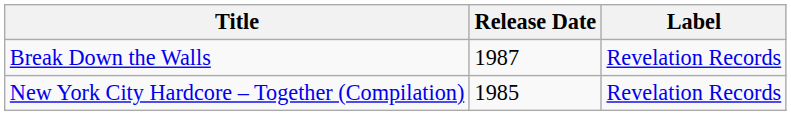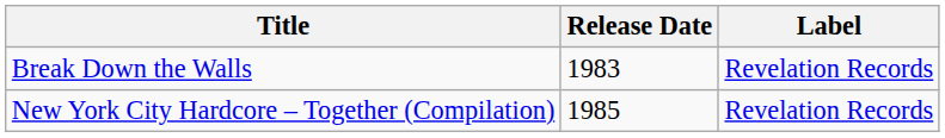 <table class="wikitable">
 <tr>
 <th>Title</th>
 <th>Release Date</th>
 <th>Label</th>
 </tr>
 <tr>
 <td><a href='#'>Break Down the Walls</a></td>
-<td>1987</td>
+<td>1983</td>
 <td><a href='#'>Revelation Records</a></td>
 </tr>
 <tr>
 <td><a href='#'>New York City Hardcore – Together (Compilation)</a></td>
 <td>1985</td>
 <td><a href='#'>Revelation Records</a></td>
 </tr>
 </table>
